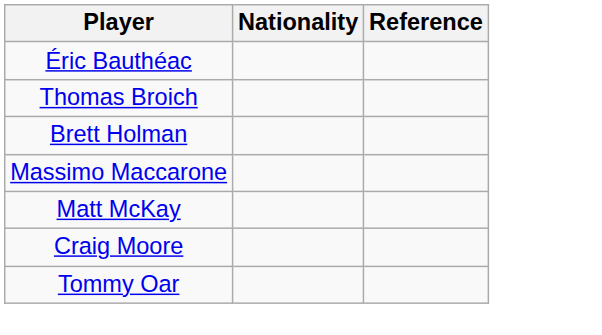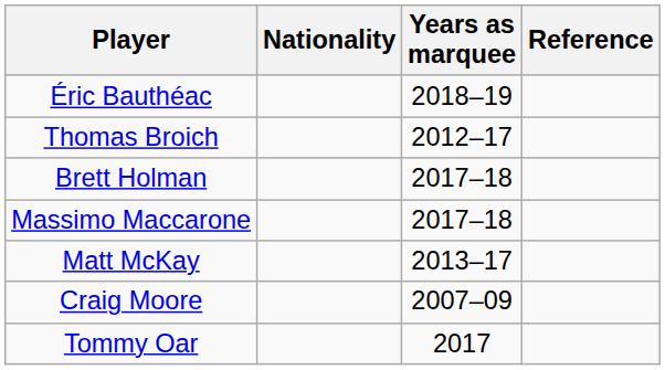 <table class="wikitable" style="text-align:center">
 <tr>
 <th>Player</th>
 <th>Nationality</th>
+<th>Years as <br>marquee</th>
 <th>Reference</th>
 </tr>
 <tr>
 <td><a href='#'>Éric Bauthéac</a></td>
 <td></td>
+<td>2018–19</td>
 <td></td>
 </tr>
 <tr>
 <td><a href='#'>Thomas Broich</a></td>
 <td></td>
+<td>2012–17</td>
 <td></td>
 </tr>
 <tr>
 <td><a href='#'>Brett Holman</a></td>
 <td></td>
+<td>2017–18</td>
 <td></td>
 </tr>
 <tr>
 <td><a href='#'>Massimo Maccarone</a></td>
 <td></td>
+<td>2017–18</td>
 <td></td>
 </tr>
 <tr>
 <td><a href='#'>Matt McKay</a></td>
 <td></td>
+<td>2013–17</td>
 <td></td>
 </tr>
 <tr>
 <td><a href='#'>Craig Moore</a></td>
 <td></td>
+<td>2007–09</td>
 <td></td>
 </tr>
 <tr>
 <td><a href='#'>Tommy Oar</a></td>
 <td></td>
+<td>2017</td>
 <td></td>
 </tr>
 </table>
